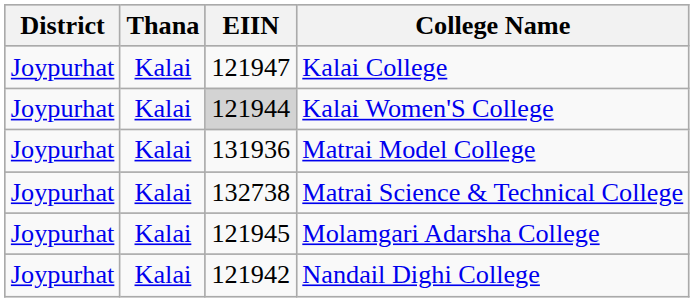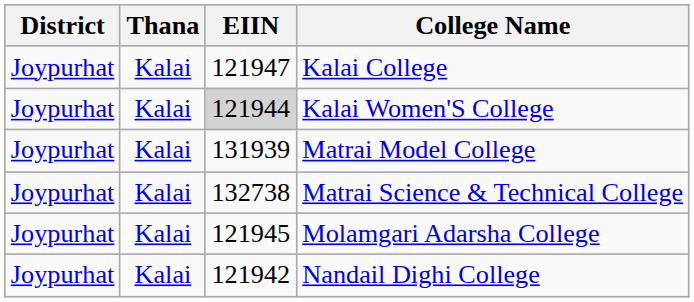 <table class="wikitable">
 <tr>
 <th style="text-align: center;">District</th>
 <th style="text-align: center;">Thana</th>
 <th style="text-align: center;">EIIN</th>
 <th style="text-align: center;">College Name</th>
 </tr>
 <tr>
 <td style="text-align: center;"><a href='#'>Joypurhat</a></td>
 <td style="text-align: center;"><a href='#'>Kalai</a></td>
 <td style="text-align: center;">121947</td>
 <td><a href='#'>Kalai College</a></td>
 </tr>
 <tr>
 <td style="text-align: center;"><a href='#'>Joypurhat</a></td>
 <td style="text-align: center;"><a href='#'>Kalai</a></td>
 <td style="background: lightgrey; text-align: center;">121944</td>
 <td><a href='#'>Kalai Women'S College</a></td>
 </tr>
 <tr>
 <td style="text-align: center;"><a href='#'>Joypurhat</a></td>
 <td style="text-align: center;"><a href='#'>Kalai</a></td>
-<td style="text-align: center;">131936</td>
+<td style="text-align: center;">131939</td>
 <td><a href='#'>Matrai Model College</a></td>
 </tr>
 <tr>
 <td style="text-align: center;"><a href='#'>Joypurhat</a></td>
 <td style="text-align: center;"><a href='#'>Kalai</a></td>
 <td style="text-align: center;">132738</td>
 <td><a href='#'>Matrai Science & Technical College</a></td>
 </tr>
 <tr>
 <td style="text-align: center;"><a href='#'>Joypurhat</a></td>
 <td style="text-align: center;"><a href='#'>Kalai</a></td>
 <td style="text-align: center;">121945</td>
 <td><a href='#'>Molamgari Adarsha College</a></td>
 </tr>
 <tr>
 <td style="text-align: center;"><a href='#'>Joypurhat</a></td>
 <td style="text-align: center;"><a href='#'>Kalai</a></td>
 <td style="text-align: center;">121942</td>
 <td><a href='#'>Nandail Dighi College</a></td>
 </tr>
 </table>
